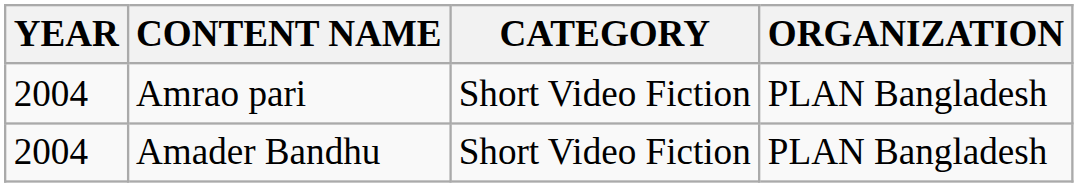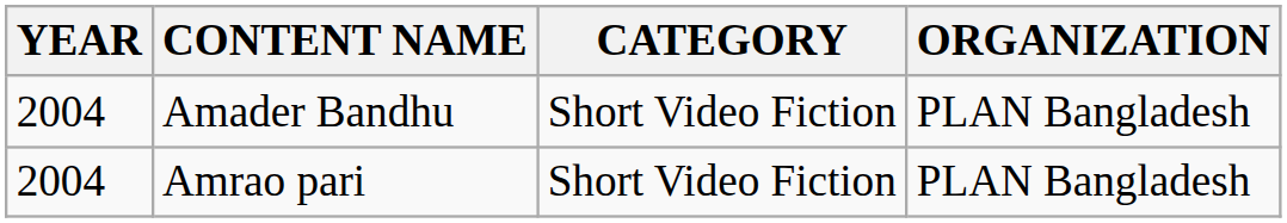 <table class="wikitable">
 <tr>
 <th>YEAR</th>
 <th>CONTENT NAME</th>
 <th>CATEGORY</th>
 <th>ORGANIZATION</th>
 </tr>
 <tr>
 <td>2004</td>
-<td>Amrao pari</td>
+<td>Amader Bandhu</td>
 <td>Short Video Fiction</td>
 <td>PLAN Bangladesh</td>
 </tr>
 <tr>
 <td>2004</td>
-<td>Amader Bandhu</td>
+<td>Amrao pari</td>
 <td>Short Video Fiction</td>
 <td>PLAN Bangladesh</td>
 </tr>
 </table>
